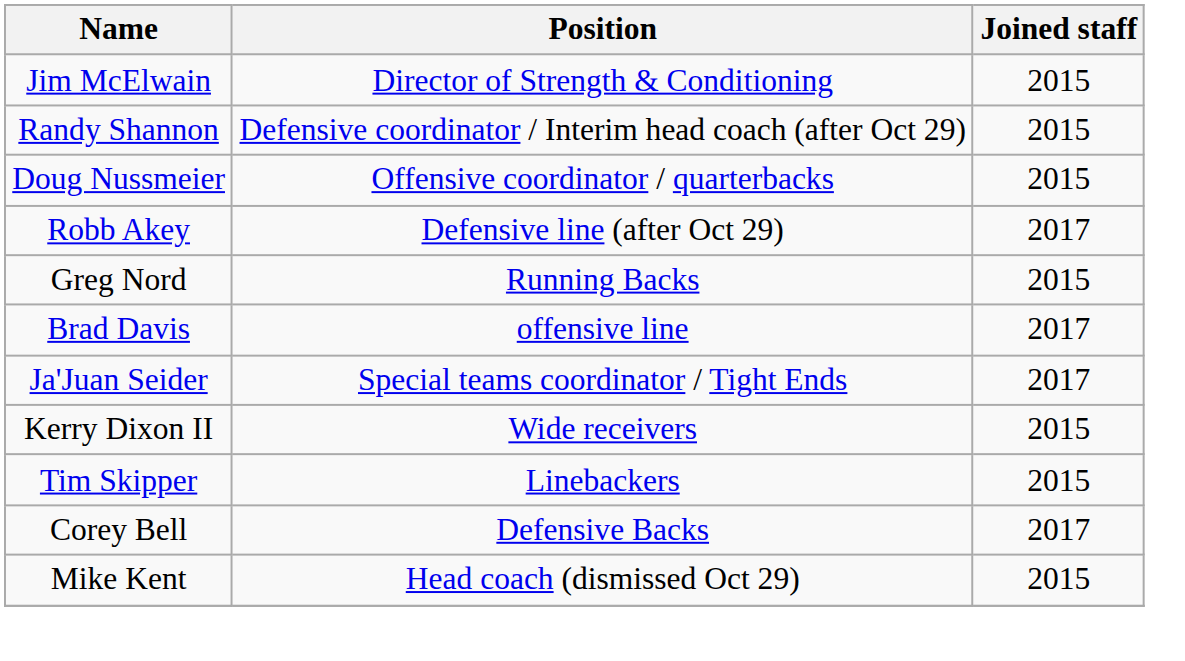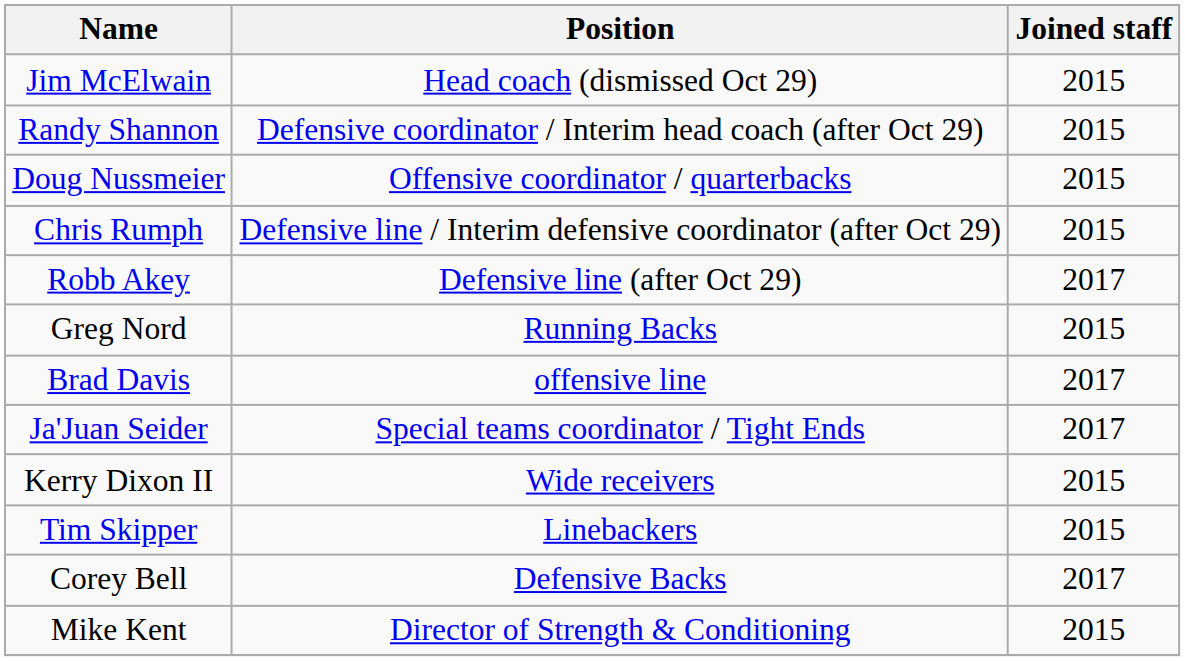 <table class="wikitable">
 <tr>
 <th>Name</th>
 <th>Position</th>
 <th>Joined staff</th>
 </tr>
 <tr align="center">
 <td><a href='#'>Jim McElwain</a></td>
-<td><a href='#'>Director of Strength & Conditioning</a></td>
+<td><a href='#'>Head coach</a> (dismissed Oct 29)</td>
 <td>2015</td>
 </tr>
 <tr align="center">
 <td><a href='#'>Randy Shannon</a></td>
 <td><a href='#'>Defensive coordinator</a> / Interim head coach (after Oct 29)</td>
 <td>2015</td>
 </tr>
 <tr align="center">
 <td><a href='#'>Doug Nussmeier</a></td>
 <td><a href='#'>Offensive coordinator</a> / <a href='#'>quarterbacks</a></td>
+<td>2015</td>
+</tr>
+<tr align="center">
+<td><a href='#'>Chris Rumph</a></td>
+<td><a href='#'>Defensive line</a> / Interim defensive coordinator (after Oct 29)</td>
 <td>2015</td>
 </tr>
 <tr align="center">
 <td><a href='#'>Robb Akey</a></td>
 <td><a href='#'>Defensive line</a> (after Oct 29)</td>
 <td>2017</td>
 </tr>
 <tr align="center">
 <td>Greg Nord</td>
 <td><a href='#'>Running Backs</a></td>
 <td>2015</td>
 </tr>
 <tr align="center">
 <td><a href='#'>Brad Davis</a></td>
 <td><a href='#'>offensive line</a></td>
 <td>2017</td>
 </tr>
 <tr align="center">
 <td><a href='#'>Ja'Juan Seider</a></td>
 <td><a href='#'>Special teams coordinator</a> / <a href='#'>Tight Ends</a></td>
 <td>2017</td>
 </tr>
 <tr align="center">
 <td>Kerry Dixon II</td>
 <td><a href='#'>Wide receivers</a></td>
 <td>2015</td>
 </tr>
 <tr align="center">
 <td><a href='#'>Tim Skipper</a></td>
 <td><a href='#'>Linebackers</a></td>
 <td>2015</td>
 </tr>
 <tr align="center">
 <td>Corey Bell</td>
 <td><a href='#'>Defensive Backs</a></td>
 <td>2017</td>
 </tr>
 <tr align="center">
 <td>Mike Kent</td>
-<td><a href='#'>Head coach</a> (dismissed Oct 29)</td>
+<td><a href='#'>Director of Strength & Conditioning</a></td>
 <td>2015</td>
 </tr>
 <tr align="center">
 </tr>
 </table>
